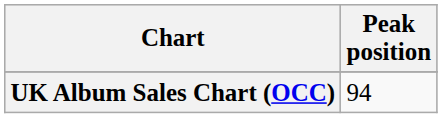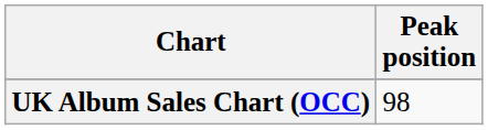 <table class="wikitable sortable plainrowheaders">
 <tr>
 <th>Chart</th>
 <th>Peak<br>position</th>
 </tr>
 <tr>
 </tr>
 <tr>
 </tr>
 <tr>
 </tr>
 <tr>
 </tr>
 <tr>
 <th scope="row">UK Album Sales Chart (<a href='#'>OCC</a>)</th>
-<td>94</td>
+<td>98</td>
 </tr>
 </table>
